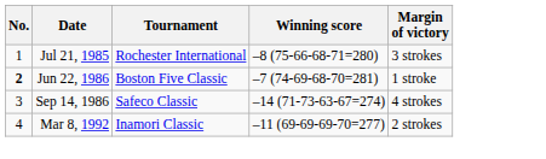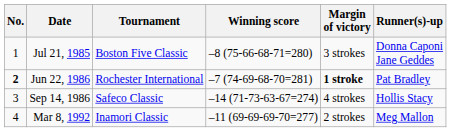 <table class="wikitable" style="font-size:95%;">
 <tr>
 <th>No.</th>
 <th>Date</th>
 <th>Tournament</th>
 <th>Winning score</th>
 <th>Margin<br>of victory</th>
+<th>Runner(s)-up</th>
 </tr>
 <tr>
 <td align=center>1</td>
 <td align=right>Jul 21, <a href='#'>1985</a></td>
-<td><a href='#'>Rochester International</a></td>
+<td><a href='#'>Boston Five Classic</a></td>
 <td>–8 (75-66-68-71=280)</td>
 <td>3 strokes</td>
+<td> <a href='#'>Donna Caponi</a><br> <a href='#'>Jane Geddes</a></td>
 </tr>
 <tr>
 <td align=center><strong>2</strong></td>
 <td align=right>Jun 22, <a href='#'>1986</a></td>
-<td><a href='#'>Boston Five Classic</a></td>
+<td><a href='#'>Rochester International</a></td>
 <td>–7 (74-69-68-70=281)</td>
-<td>1 stroke</td>
+<td><strong>1 stroke</strong></td>
+<td> <a href='#'>Pat Bradley</a></td>
 </tr>
 <tr>
 <td align=center>3</td>
 <td align=right>Sep 14, 1986</td>
 <td><a href='#'>Safeco Classic</a></td>
 <td>–14 (71-73-63-67=274)</td>
 <td>4 strokes</td>
+<td> <a href='#'>Hollis Stacy</a></td>
 </tr>
 <tr>
 <td align=center>4</td>
 <td align=right>Mar 8, <a href='#'>1992</a></td>
 <td><a href='#'>Inamori Classic</a></td>
 <td>–11 (69-69-69-70=277)</td>
 <td>2 strokes</td>
+<td> <a href='#'>Meg Mallon</a></td>
 </tr>
 </table>
